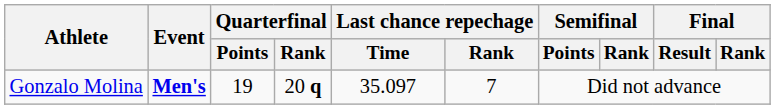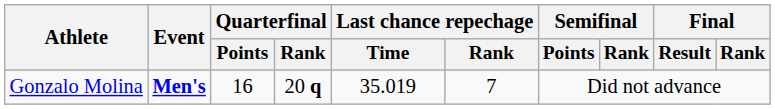 <table class="wikitable" style="font-size:90%;">
 <tr>
 <th rowspan=2>Athlete</th>
 <th rowspan=2>Event</th>
 <th colspan=2>Quarterfinal</th>
 <th colspan=2>Last chance repechage</th>
 <th colspan=2>Semifinal</th>
 <th colspan=2>Final</th>
 </tr>
 <tr style="font-size:95%">
 <th>Points</th>
 <th>Rank</th>
 <th>Time</th>
 <th>Rank</th>
 <th>Points</th>
 <th>Rank</th>
 <th>Result</th>
 <th>Rank</th>
 </tr>
 <tr align=center>
 <td align=left><a href='#'>Gonzalo Molina</a></td>
 <td align=left><strong><a href='#'>Men's</a></strong></td>
-<td>19</td>
+<td>16</td>
 <td>20 <strong>q</strong></td>
-<td>35.097</td>
+<td>35.019</td>
 <td>7</td>
 <td Colspan=6>Did not advance</td>
 </tr>
 </table>
